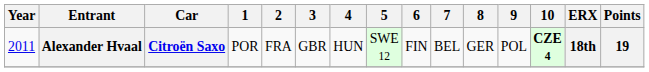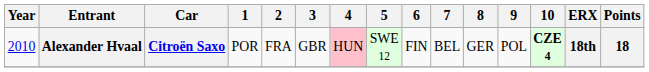 <table class="wikitable" border="1" style="text-align:center; font-size:90%;">
 <tr valign="top">
 <th>Year</th>
 <th>Entrant</th>
 <th>Car</th>
 <th>1</th>
 <th>2</th>
 <th>3</th>
 <th>4</th>
 <th>5</th>
 <th>6</th>
 <th>7</th>
 <th>8</th>
 <th>9</th>
 <th>10</th>
 <th>ERX</th>
 <th>Points</th>
 </tr>
 <tr>
-<td><a href='#'>2011</a></td>
+<td><a href='#'>2010</a></td>
 <th>Alexander Hvaal</th>
 <th><a href='#'>Citroën Saxo</a></th>
 <td>POR<br><small></small></td>
 <td>FRA<br><small></small></td>
 <td>GBR<br><small></small></td>
-<td>HUN<br><small></small></td>
+<td style="background: pink;">HUN<br><small></small></td>
 <td style="background:#DFFFDF;">SWE<br><small>12</small></td>
 <td>FIN<br><small></small></td>
 <td>BEL<br><small></small></td>
 <td>GER<br><small></small></td>
 <td>POL<br><small></small></td>
 <td style="background:#DFFFDF;"><strong>CZE<br><small>4</small></strong></td>
 <th>18th</th>
-<th>19</th>
+<th>18</th>
 </tr>
 <tr>
 </tr>
 </table>
